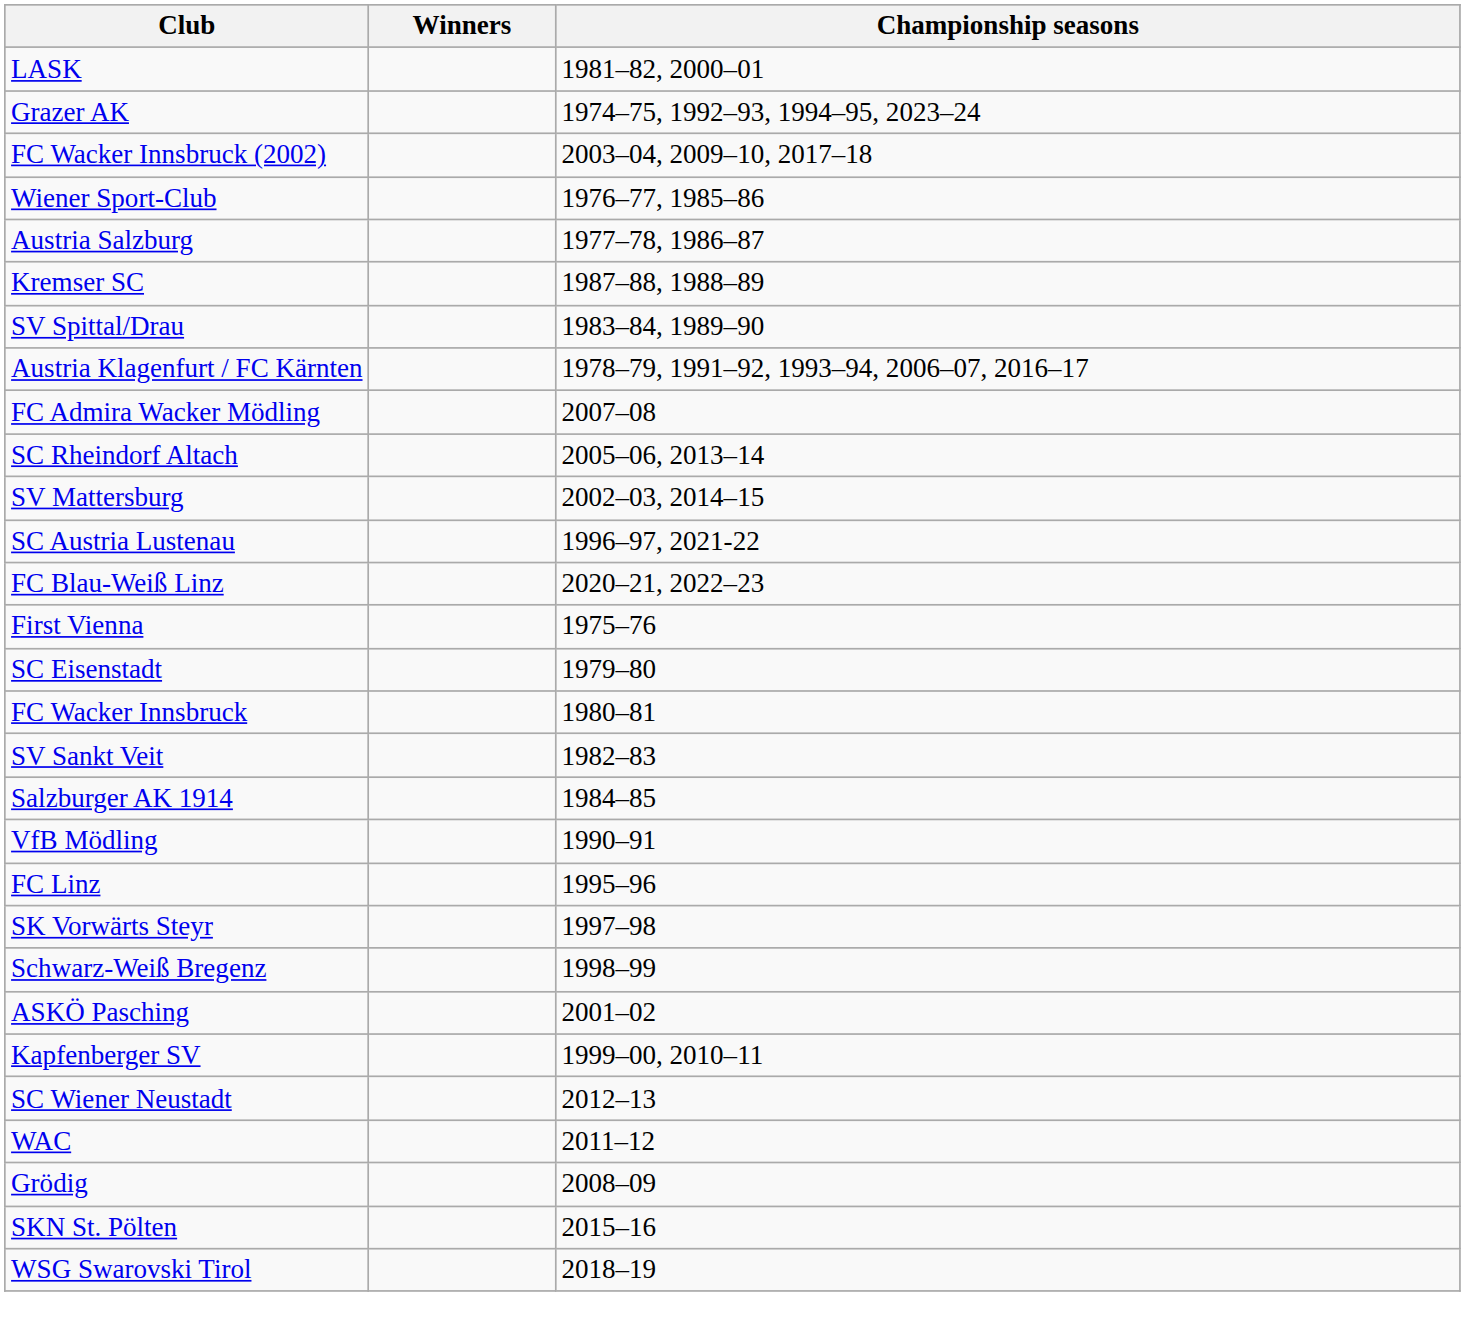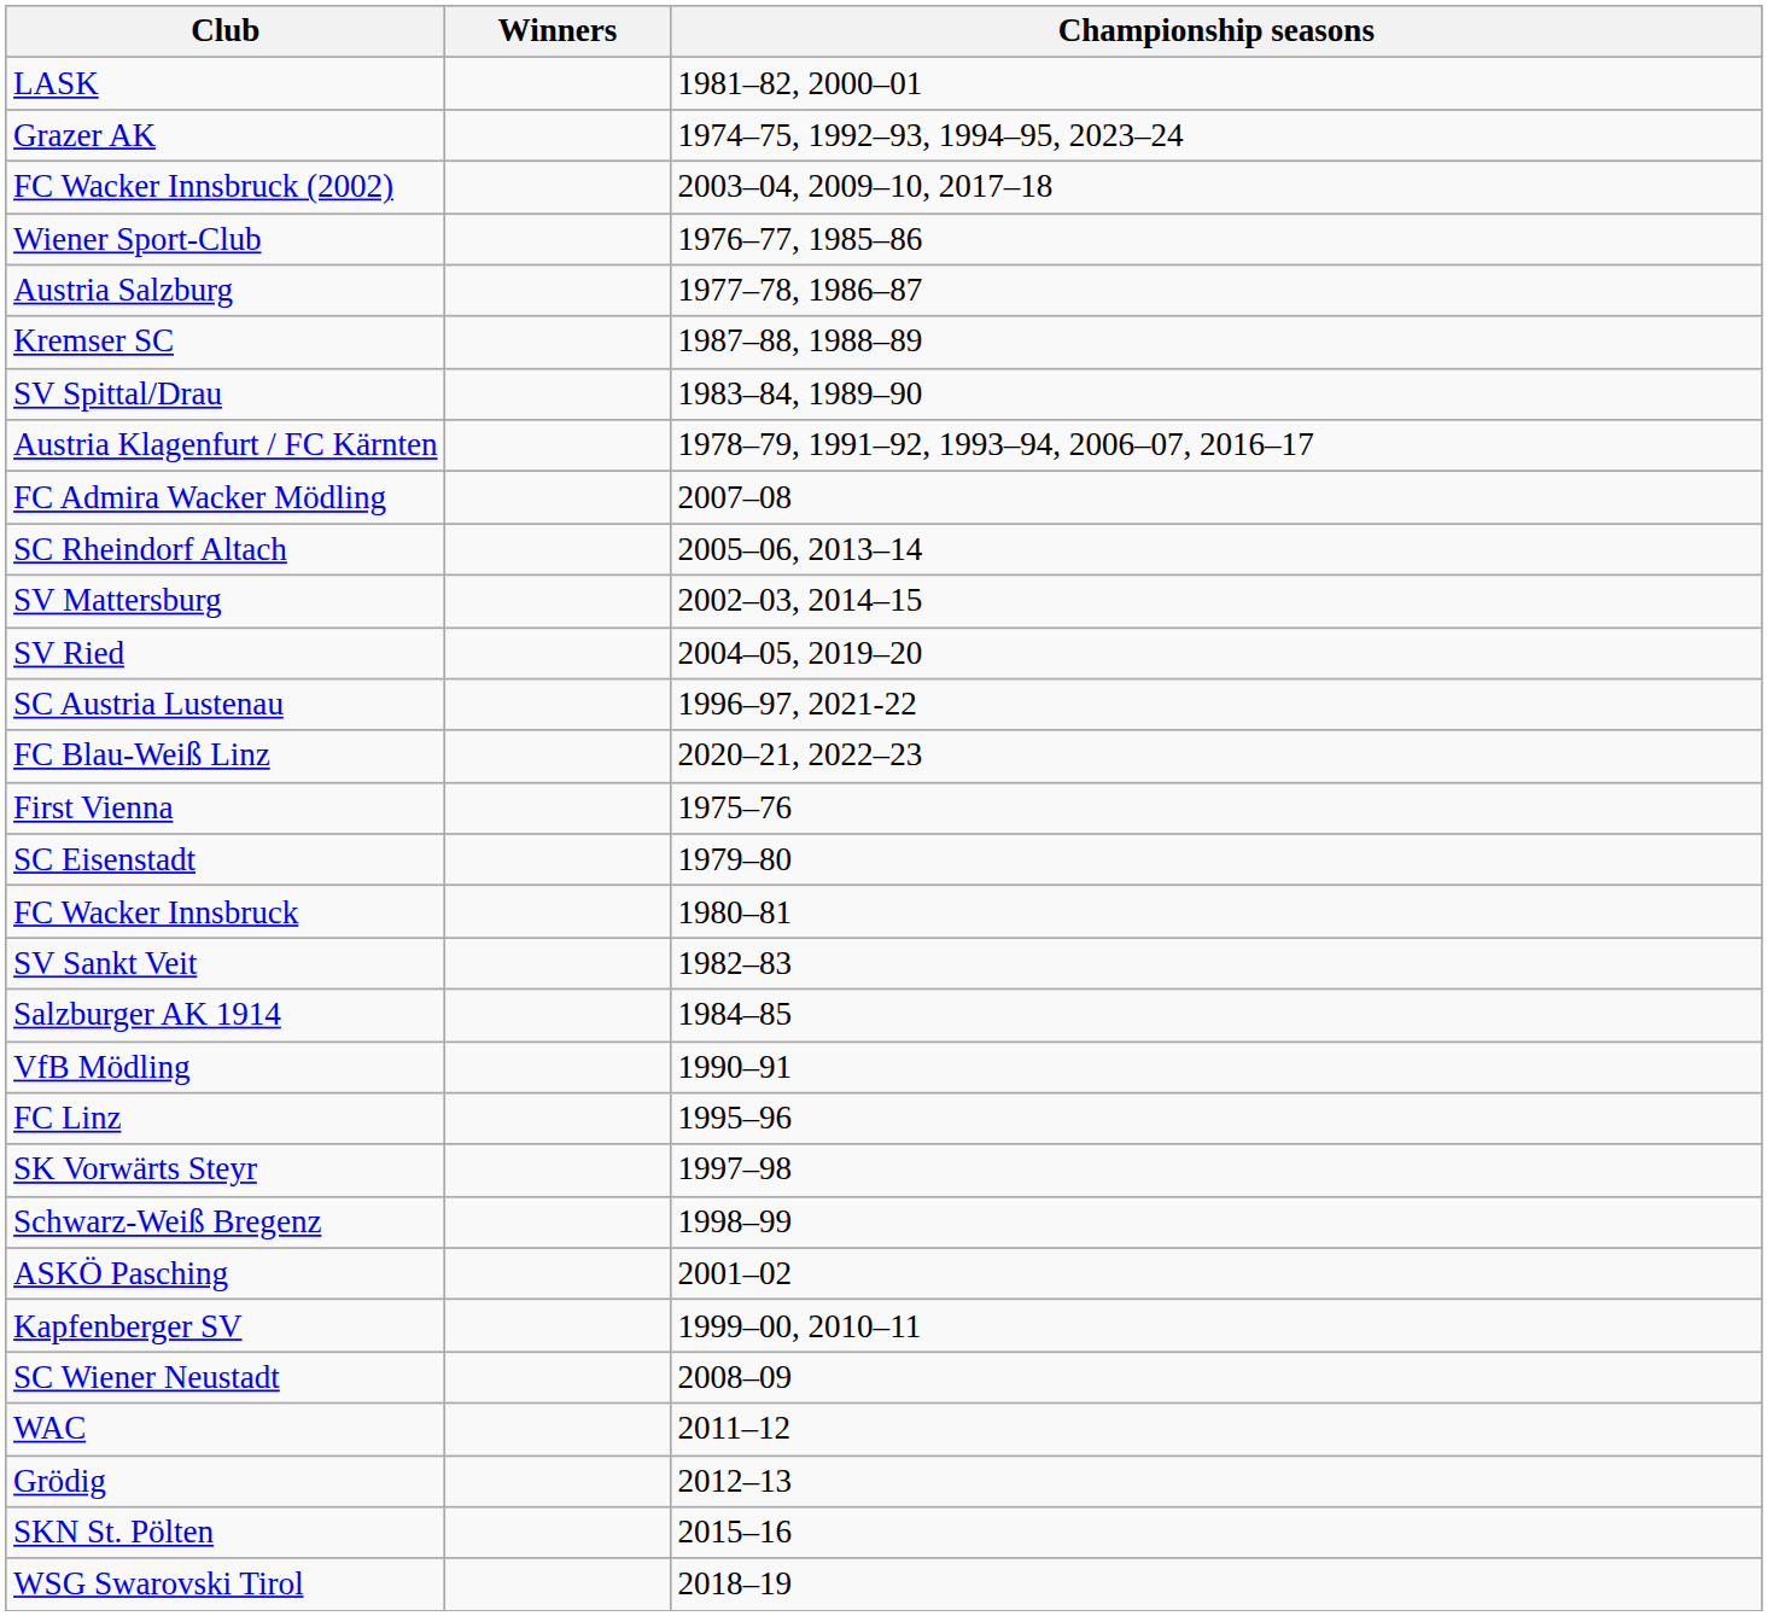 <table class="wikitable">
 <tr>
 <th style="width:25%">Club</th>
 <th>Winners</th>
 <th>Championship seasons</th>
 </tr>
 <tr>
 <td><a href='#'>LASK</a></td>
 <td></td>
 <td>1981–82, 2000–01</td>
 </tr>
 <tr>
 <td><a href='#'>Grazer AK</a></td>
 <td></td>
 <td>1974–75, 1992–93, 1994–95, 2023–24</td>
 </tr>
 <tr>
 <td><a href='#'>FC Wacker Innsbruck (2002)</a></td>
 <td></td>
 <td>2003–04, 2009–10, 2017–18</td>
 </tr>
 <tr>
 <td><a href='#'>Wiener Sport-Club</a></td>
 <td></td>
 <td>1976–77, 1985–86</td>
 </tr>
 <tr>
 <td><a href='#'>Austria Salzburg</a></td>
 <td></td>
 <td>1977–78, 1986–87</td>
 </tr>
 <tr>
 <td><a href='#'>Kremser SC</a></td>
 <td></td>
 <td>1987–88, 1988–89</td>
 </tr>
 <tr>
 <td><a href='#'>SV Spittal/Drau</a></td>
 <td></td>
 <td>1983–84, 1989–90</td>
 </tr>
 <tr>
 <td><a href='#'>Austria Klagenfurt / FC Kärnten</a></td>
 <td></td>
 <td>1978–79, 1991–92, 1993–94, 2006–07, 2016–17</td>
 </tr>
 <tr>
 <td><a href='#'>FC Admira Wacker Mödling</a></td>
 <td></td>
 <td>2007–08</td>
 </tr>
 <tr>
 <td><a href='#'>SC Rheindorf Altach</a></td>
 <td></td>
 <td>2005–06, 2013–14</td>
 </tr>
 <tr>
 <td><a href='#'>SV Mattersburg</a></td>
 <td></td>
 <td>2002–03, 2014–15</td>
+</tr>
+<tr>
+<td><a href='#'>SV Ried</a></td>
+<td></td>
+<td>2004–05, 2019–20</td>
 </tr>
 <tr>
 <td><a href='#'>SC Austria Lustenau</a></td>
 <td></td>
 <td>1996–97, 2021-22</td>
 </tr>
 <tr>
 <td><a href='#'>FC Blau-Weiß Linz</a></td>
 <td></td>
 <td>2020–21, 2022–23</td>
 </tr>
 <tr>
 <td><a href='#'>First Vienna</a></td>
 <td></td>
 <td>1975–76</td>
 </tr>
 <tr>
 <td><a href='#'>SC Eisenstadt</a></td>
 <td></td>
 <td>1979–80</td>
 </tr>
 <tr>
 <td><a href='#'>FC Wacker Innsbruck</a></td>
 <td></td>
 <td>1980–81</td>
 </tr>
 <tr>
 <td><a href='#'>SV Sankt Veit</a></td>
 <td></td>
 <td>1982–83</td>
 </tr>
 <tr>
 <td><a href='#'>Salzburger AK 1914</a></td>
 <td></td>
 <td>1984–85</td>
 </tr>
 <tr>
 <td><a href='#'>VfB Mödling</a></td>
 <td></td>
 <td>1990–91</td>
 </tr>
 <tr>
 <td><a href='#'>FC Linz</a></td>
 <td></td>
 <td>1995–96</td>
 </tr>
 <tr>
 <td><a href='#'>SK Vorwärts Steyr</a></td>
 <td></td>
 <td>1997–98</td>
 </tr>
 <tr>
 <td><a href='#'>Schwarz-Weiß Bregenz</a></td>
 <td></td>
 <td>1998–99</td>
 </tr>
 <tr>
 <td><a href='#'>ASKÖ Pasching</a></td>
 <td></td>
 <td>2001–02</td>
 </tr>
 <tr>
 <td><a href='#'>Kapfenberger SV</a></td>
 <td></td>
 <td>1999–00, 2010–11</td>
 </tr>
 <tr>
 <td><a href='#'>SC Wiener Neustadt</a></td>
 <td></td>
-<td>2012–13</td>
+<td>2008–09</td>
 </tr>
 <tr>
 <td><a href='#'>WAC</a></td>
 <td></td>
 <td>2011–12</td>
 </tr>
 <tr>
 <td><a href='#'>Grödig</a></td>
 <td></td>
-<td>2008–09</td>
+<td>2012–13</td>
 </tr>
 <tr>
 <td><a href='#'>SKN St. Pölten</a></td>
 <td></td>
 <td>2015–16</td>
 </tr>
 <tr>
 <td><a href='#'>WSG Swarovski Tirol</a></td>
 <td></td>
 <td>2018–19</td>
 </tr>
 </table>
